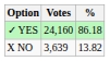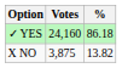 <table class="wikitable">
 <tr>
 <th>Option</th>
 <th>Votes</th>
 <th>%</th>
 </tr>
 <tr>
 <td style=background:#bbf8be>✓ YES</td>
 <td style=background:#bbf8be>24,160</td>
 <td style=background:#bbf8be>86.18</td>
 </tr>
 <tr>
 <td>X NO</td>
-<td>3,639</td>
+<td>3,875</td>
 <td>13.82</td>
 </tr>
 </table>
